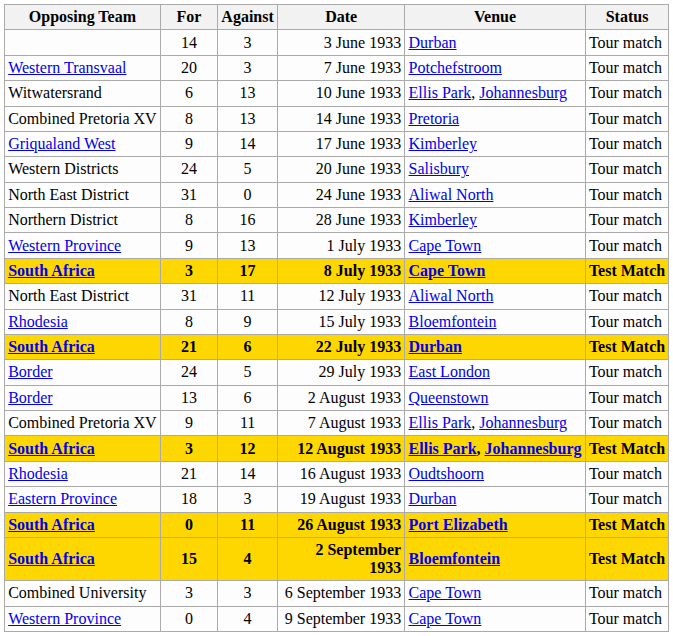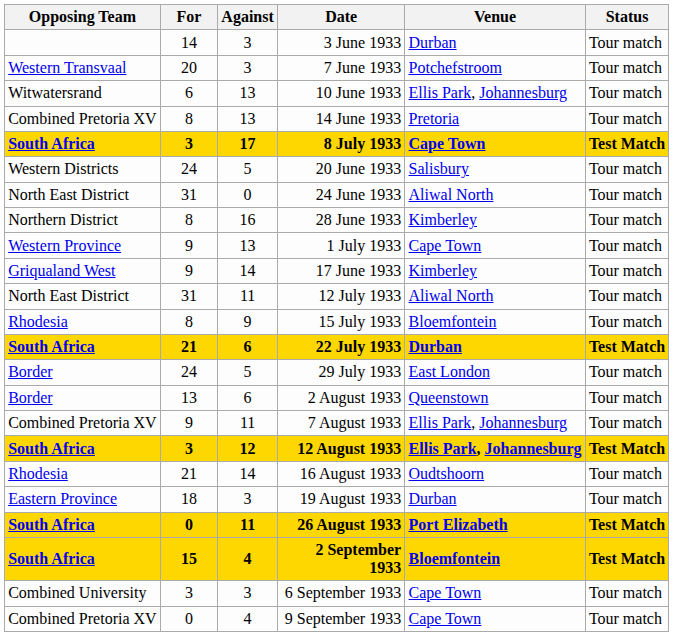 <table class=wikitable>
 <tr>
 <th>Opposing Team</th>
 <th>For</th>
 <th>Against</th>
 <th>Date</th>
 <th>Venue</th>
 <th>Status</th>
 </tr>
 <tr bgcolor=#fdfdfd>
 <td></td>
 <td align=center width=50>14</td>
 <td align=center width=50>3</td>
 <td width=120 align=right>3 June 1933</td>
 <td><a href='#'>Durban</a></td>
 <td>Tour match</td>
 </tr>
 <tr bgcolor=#fdfdfd>
 <td><a href='#'>Western Transvaal</a></td>
 <td align=center width=50>20</td>
 <td align=center width=50>3</td>
 <td width=120 align=right>7 June 1933</td>
 <td><a href='#'>Potchefstroom</a></td>
 <td>Tour match</td>
 </tr>
 <tr bgcolor=#fdfdfd>
 <td>Witwatersrand</td>
 <td align=center width=50>6</td>
 <td align=center width=50>13</td>
 <td width=120 align=right>10 June 1933</td>
 <td><a href='#'>Ellis Park</a>, <a href='#'>Johannesburg</a></td>
 <td>Tour match</td>
 </tr>
 <tr bgcolor=#fdfdfd>
 <td>Combined Pretoria XV</td>
 <td align=center width=50>8</td>
 <td align=center width=50>13</td>
 <td width=120 align=right>14 June 1933</td>
 <td><a href='#'>Pretoria</a></td>
 <td>Tour match</td>
 </tr>
-<tr bgcolor=#fdfdfd>
-<td><a href='#'>Griqualand West</a></td>
-<td align=center width=50>9</td>
-<td align=center width=50>14</td>
-<td width=120 align=right>17 June 1933</td>
-<td><a href='#'>Kimberley</a></td>
-<td>Tour match</td>
+<tr bgcolor=gold>
+<td><strong><a href='#'>South Africa</a></strong></td>
+<td align=center width=50><strong>3</strong></td>
+<td align=center width=50><strong>17</strong></td>
+<td width=120 align=right><strong>8 July 1933</strong></td>
+<td><strong><a href='#'>Cape Town</a></strong></td>
+<td><strong>Test Match</strong></td>
 </tr>
 <tr bgcolor=#fdfdfd>
 <td>Western Districts</td>
 <td align=center width=50>24</td>
 <td align=center width=50>5</td>
 <td width=120 align=right>20 June 1933</td>
 <td><a href='#'>Salisbury</a></td>
 <td>Tour match</td>
 </tr>
 <tr bgcolor=#fdfdfd>
 <td>North East District</td>
 <td align=center width=50>31</td>
 <td align=center width=50>0</td>
 <td width=120 align=right>24 June 1933</td>
 <td><a href='#'>Aliwal North</a></td>
 <td>Tour match</td>
 </tr>
 <tr bgcolor=#fdfdfd>
 <td>Northern District</td>
 <td align=center width=50>8</td>
 <td align=center width=50>16</td>
 <td width=120 align=right>28 June 1933</td>
 <td><a href='#'>Kimberley</a></td>
 <td>Tour match</td>
 </tr>
 <tr bgcolor=#fdfdfd>
 <td><a href='#'>Western Province</a></td>
 <td align=center width=50>9</td>
 <td align=center width=50>13</td>
 <td width=120 align=right>1 July 1933</td>
 <td><a href='#'>Cape Town</a></td>
 <td>Tour match</td>
 </tr>
-<tr bgcolor=gold>
-<td><strong><a href='#'>South Africa</a></strong></td>
-<td align=center width=50><strong>3</strong></td>
-<td align=center width=50><strong>17</strong></td>
-<td width=120 align=right><strong>8 July 1933</strong></td>
-<td><strong><a href='#'>Cape Town</a></strong></td>
-<td><strong>Test Match</strong></td>
+<tr bgcolor=#fdfdfd>
+<td><a href='#'>Griqualand West</a></td>
+<td align=center width=50>9</td>
+<td align=center width=50>14</td>
+<td width=120 align=right>17 June 1933</td>
+<td><a href='#'>Kimberley</a></td>
+<td>Tour match</td>
 </tr>
 <tr bgcolor=#fdfdfd>
 <td>North East District</td>
 <td align=center width=50>31</td>
 <td align=center width=50>11</td>
 <td width=120 align=right>12 July 1933</td>
 <td><a href='#'>Aliwal North</a></td>
 <td>Tour match</td>
 </tr>
 <tr bgcolor=#fdfdfd>
 <td><a href='#'>Rhodesia</a></td>
 <td align=center width=50>8</td>
 <td align=center width=50>9</td>
 <td width=120 align=right>15 July 1933</td>
 <td><a href='#'>Bloemfontein</a></td>
 <td>Tour match</td>
 </tr>
 <tr bgcolor=gold>
 <td><strong><a href='#'>South Africa</a></strong></td>
 <td align=center width=50><strong>21</strong></td>
 <td align=center width=50><strong>6</strong></td>
 <td width=120 align=right><strong>22 July 1933</strong></td>
 <td><strong><a href='#'>Durban</a></strong></td>
 <td><strong>Test Match</strong></td>
 </tr>
 <tr bgcolor=#fdfdfd>
 <td><a href='#'>Border</a></td>
 <td align=center width=50>24</td>
 <td align=center width=50>5</td>
 <td width=120 align=right>29 July 1933</td>
 <td><a href='#'>East London</a></td>
 <td>Tour match</td>
 </tr>
 <tr bgcolor=#fdfdfd>
 <td><a href='#'>Border</a></td>
 <td align=center width=50>13</td>
 <td align=center width=50>6</td>
 <td width=120 align=right>2 August 1933</td>
 <td><a href='#'>Queenstown</a></td>
 <td>Tour match</td>
 </tr>
 <tr bgcolor=#fdfdfd>
 <td>Combined Pretoria XV</td>
 <td align=center width=50>9</td>
 <td align=center width=50>11</td>
 <td width=120 align=right>7 August 1933</td>
 <td><a href='#'>Ellis Park</a>, <a href='#'>Johannesburg</a></td>
 <td>Tour match</td>
 </tr>
 <tr bgcolor=gold>
 <td><strong><a href='#'>South Africa</a></strong></td>
 <td align=center width=50><strong>3</strong></td>
 <td align=center width=50><strong>12</strong></td>
 <td width=120 align=right><strong>12 August 1933</strong></td>
 <td><strong><a href='#'>Ellis Park</a>, <a href='#'>Johannesburg</a></strong></td>
 <td><strong>Test Match</strong></td>
 </tr>
 <tr bgcolor=#fdfdfd>
 <td><a href='#'>Rhodesia</a></td>
 <td align=center width=50>21</td>
 <td align=center width=50>14</td>
 <td width=120 align=right>16 August 1933</td>
 <td><a href='#'>Oudtshoorn</a></td>
 <td>Tour match</td>
 </tr>
 <tr bgcolor=#fdfdfd>
 <td><a href='#'>Eastern Province</a></td>
 <td align=center width=50>18</td>
 <td align=center width=50>3</td>
 <td width=120 align=right>19 August 1933</td>
 <td><a href='#'>Durban</a></td>
 <td>Tour match</td>
 </tr>
 <tr bgcolor=gold>
 <td><strong><a href='#'>South Africa</a></strong></td>
 <td align=center width=50><strong>0</strong></td>
 <td align=center width=50><strong>11</strong></td>
 <td width=120 align=right><strong>26 August 1933</strong></td>
 <td><strong><a href='#'>Port Elizabeth</a></strong></td>
 <td><strong>Test Match</strong></td>
 </tr>
 <tr bgcolor=gold>
 <td><strong><a href='#'>South Africa</a></strong></td>
 <td align=center width=50><strong>15</strong></td>
 <td align=center width=50><strong>4</strong></td>
 <td width=120 align=right><strong>2 September 1933</strong></td>
 <td><strong><a href='#'>Bloemfontein</a></strong></td>
 <td><strong>Test Match</strong></td>
 </tr>
 <tr bgcolor=#fdfdfd>
 <td>Combined University</td>
 <td align=center width=50>3</td>
 <td align=center width=50>3</td>
 <td width=120 align=right>6 September 1933</td>
 <td><a href='#'>Cape Town</a></td>
 <td>Tour match</td>
 </tr>
 <tr bgcolor=#fdfdfd>
-<td><a href='#'>Western Province</a></td>
+<td>Combined Pretoria XV</td>
 <td align=center width=50>0</td>
 <td align=center width=50>4</td>
 <td width=120 align=right>9 September 1933</td>
 <td><a href='#'>Cape Town</a></td>
 <td>Tour match</td>
 </tr>
 </table>
